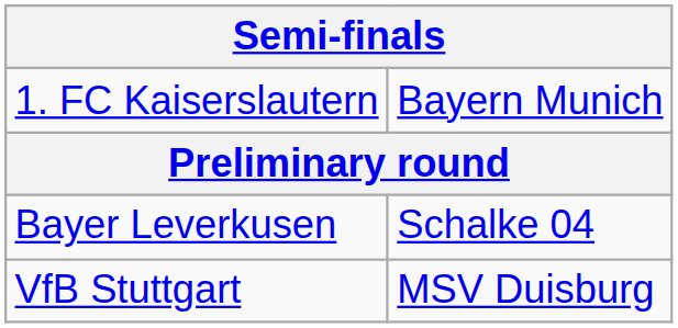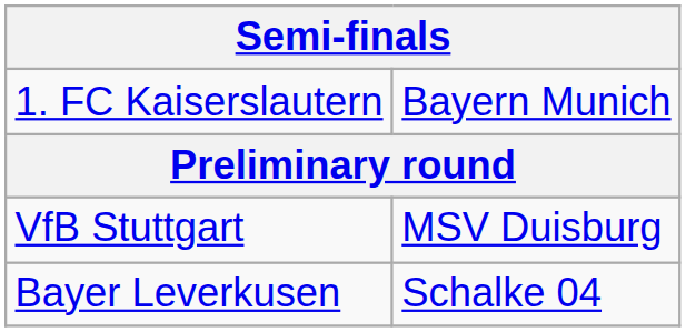 <table class="wikitable">
 <tr>
 <th colspan="2"><a href='#'>Semi-finals</a></th>
 </tr>
 <tr>
 <td><a href='#'>1. FC Kaiserslautern</a> </td>
 <td><a href='#'>Bayern Munich</a> </td>
 </tr>
 <tr>
 <th colspan="2"><a href='#'>Preliminary round</a></th>
 </tr>
 <tr>
+<td><a href='#'>VfB Stuttgart</a> </td>
+<td><a href='#'>MSV Duisburg</a> </td>
+</tr>
+<tr>
 <td><a href='#'>Bayer Leverkusen</a> </td>
 <td><a href='#'>Schalke 04</a> </td>
 </tr>
-<tr>
-<td><a href='#'>VfB Stuttgart</a> </td>
-<td><a href='#'>MSV Duisburg</a> </td>
-</tr>
 </table>
